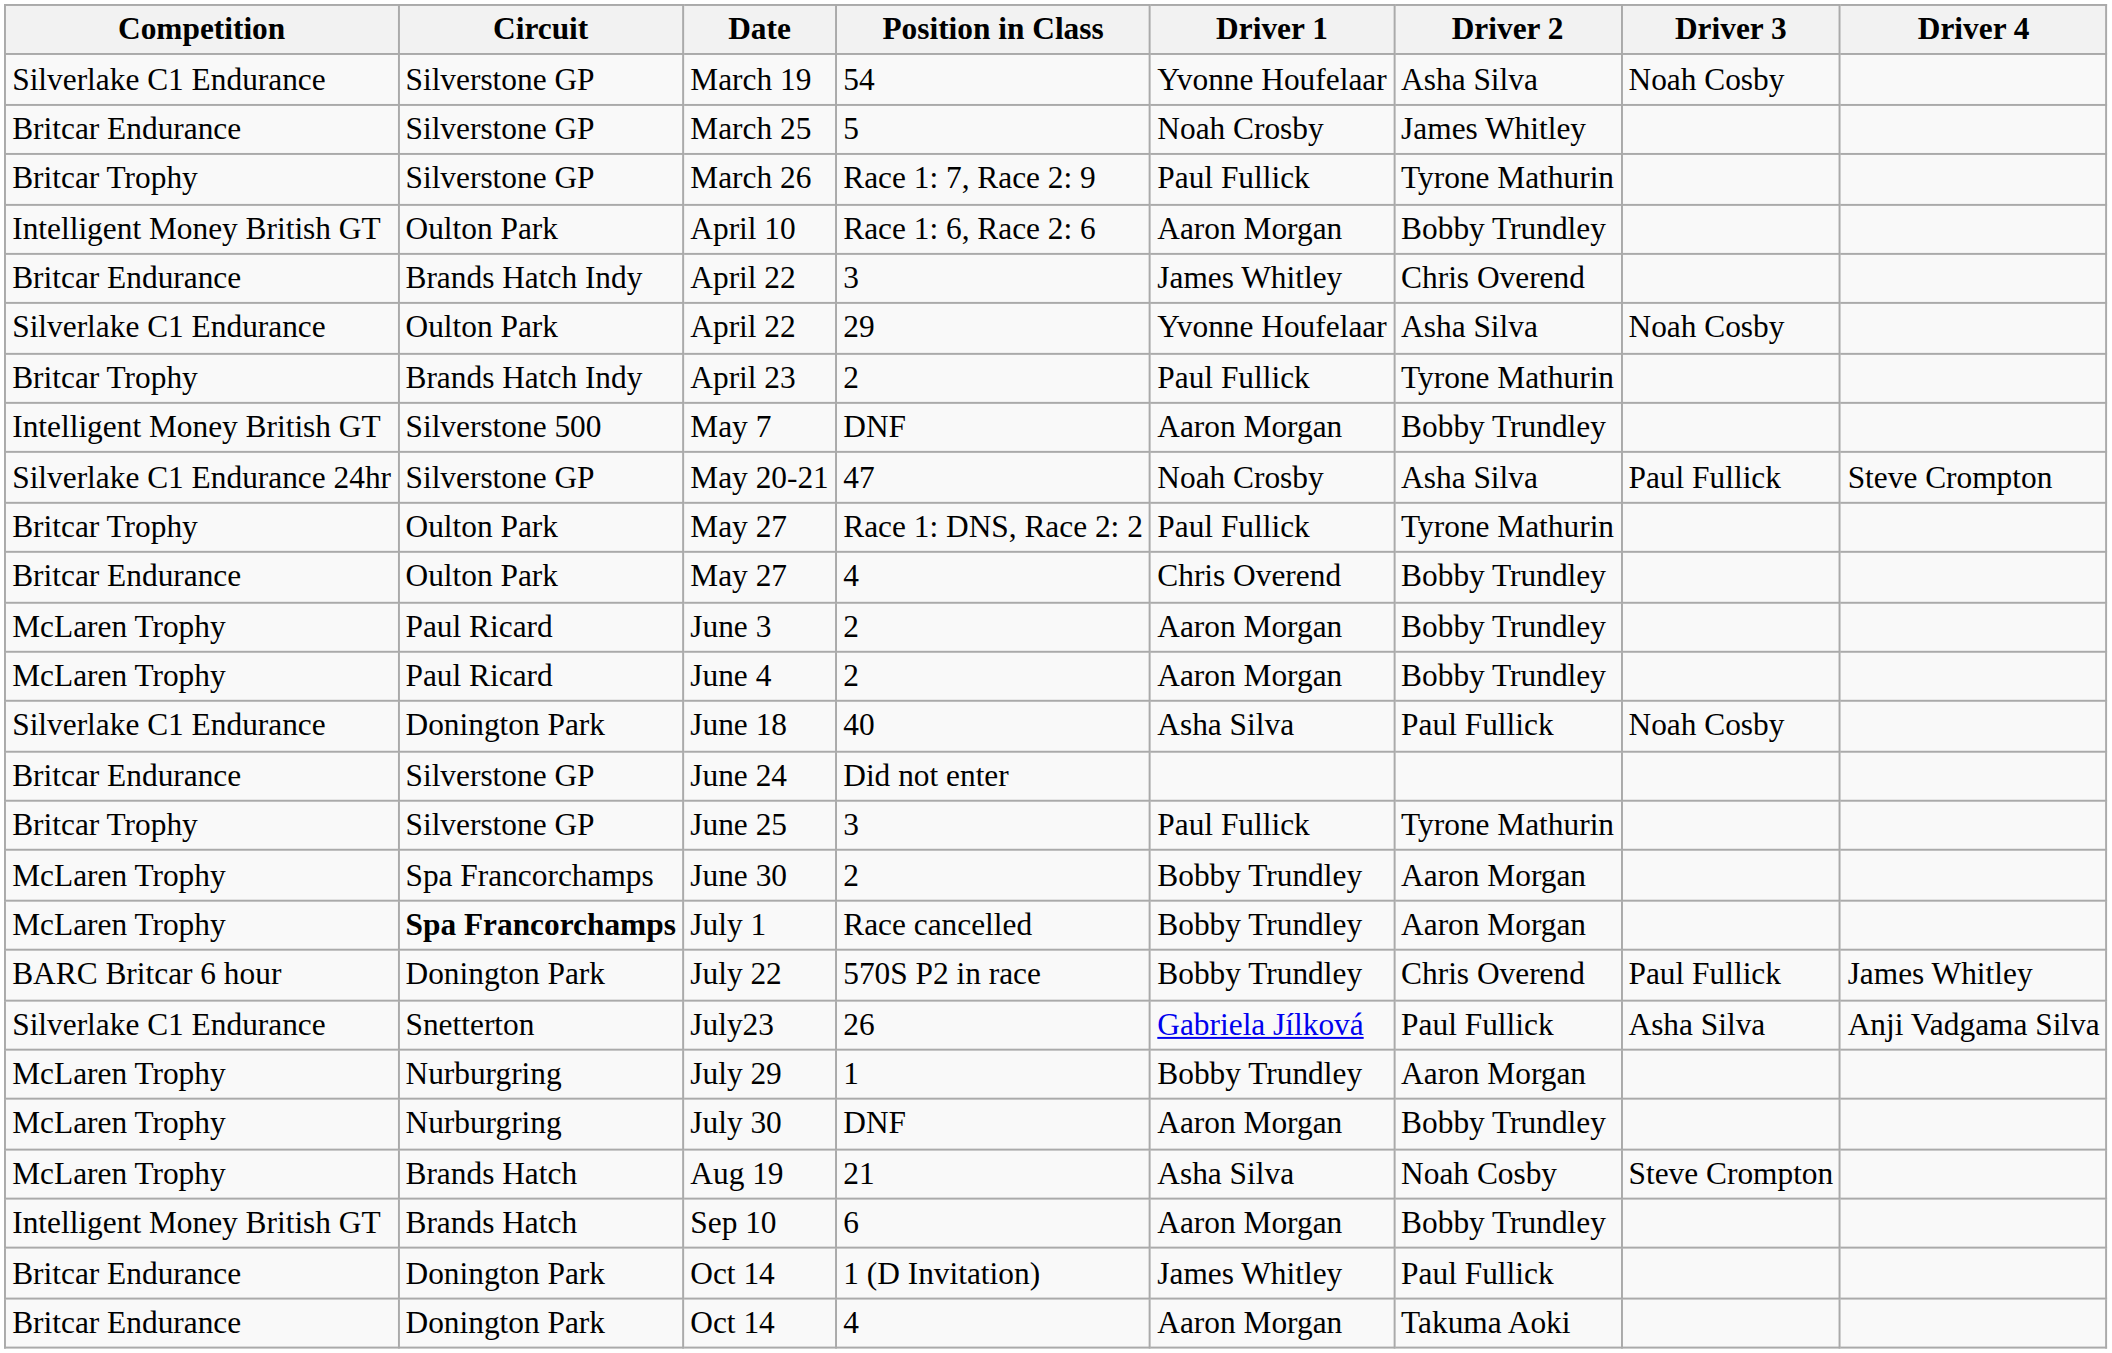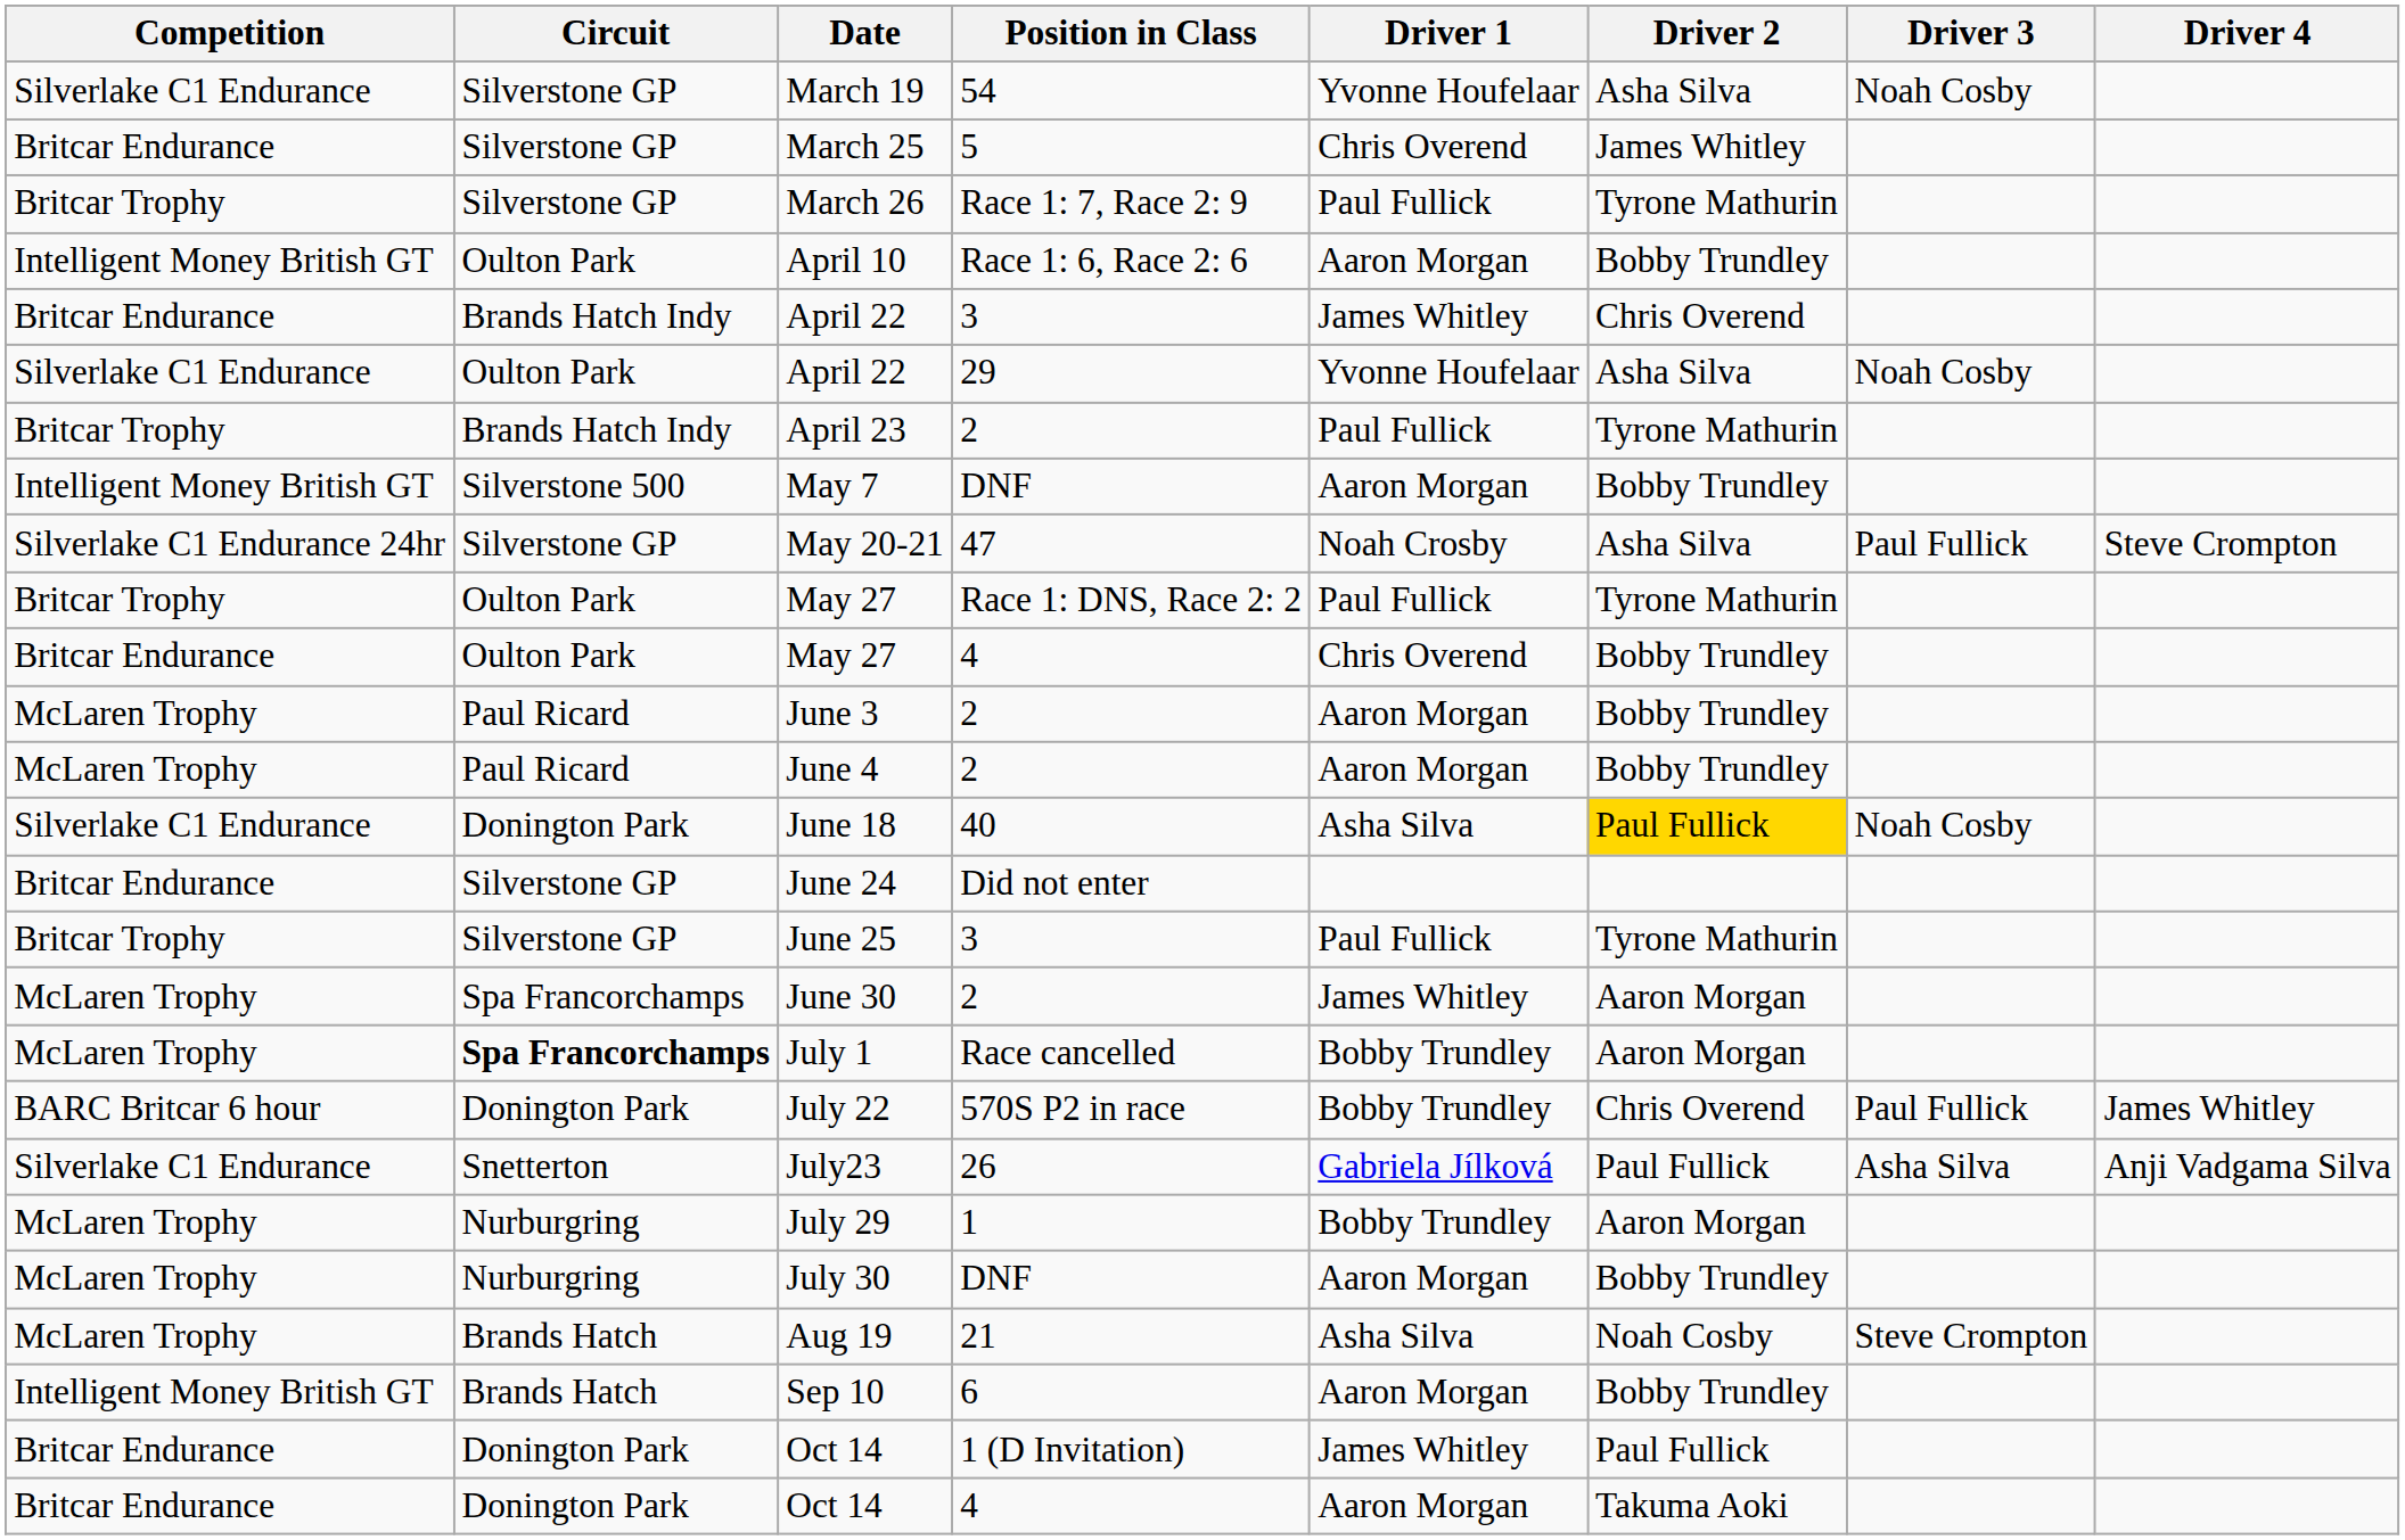 <table class="wikitable">
 <tr>
 <th>Competition</th>
 <th>Circuit</th>
 <th>Date</th>
 <th>Position in Class</th>
 <th>Driver 1</th>
 <th>Driver 2</th>
 <th>Driver 3</th>
 <th>Driver 4</th>
 </tr>
 <tr>
 <td>Silverlake C1 Endurance</td>
 <td>Silverstone GP</td>
 <td>March 19</td>
 <td>54</td>
 <td>Yvonne Houfelaar</td>
 <td>Asha Silva</td>
 <td>Noah Cosby</td>
 <td></td>
 </tr>
 <tr>
 <td>Britcar Endurance</td>
 <td>Silverstone GP</td>
 <td>March 25</td>
 <td>5</td>
-<td>Noah Crosby</td>
+<td>Chris Overend</td>
 <td>James Whitley</td>
 <td></td>
 <td></td>
 </tr>
 <tr>
 <td>Britcar Trophy</td>
 <td>Silverstone GP</td>
 <td>March 26</td>
 <td>Race 1: 7, Race 2: 9</td>
 <td>Paul Fullick</td>
 <td>Tyrone Mathurin</td>
 <td></td>
 <td></td>
 </tr>
 <tr>
 <td>Intelligent Money British GT</td>
 <td>Oulton Park</td>
 <td>April 10</td>
 <td>Race 1: 6, Race 2: 6</td>
 <td>Aaron Morgan</td>
 <td>Bobby Trundley</td>
 <td></td>
 <td></td>
 </tr>
 <tr>
 <td>Britcar Endurance</td>
 <td>Brands Hatch Indy</td>
 <td>April 22</td>
 <td>3</td>
 <td>James Whitley</td>
 <td>Chris Overend</td>
 <td></td>
 <td></td>
 </tr>
 <tr>
 <td>Silverlake C1 Endurance</td>
 <td>Oulton Park</td>
 <td>April 22</td>
 <td>29</td>
 <td>Yvonne Houfelaar</td>
 <td>Asha Silva</td>
 <td>Noah Cosby</td>
 <td></td>
 </tr>
 <tr>
 <td>Britcar Trophy</td>
 <td>Brands Hatch Indy</td>
 <td>April 23</td>
 <td>2</td>
 <td>Paul Fullick</td>
 <td>Tyrone Mathurin</td>
 <td></td>
 <td></td>
 </tr>
 <tr>
 <td>Intelligent Money British GT</td>
 <td>Silverstone 500</td>
 <td>May 7</td>
 <td>DNF</td>
 <td>Aaron Morgan</td>
 <td>Bobby Trundley</td>
 <td></td>
 <td></td>
 </tr>
 <tr>
 <td>Silverlake C1 Endurance 24hr</td>
 <td>Silverstone GP</td>
 <td>May 20-21</td>
 <td>47</td>
 <td>Noah Crosby</td>
 <td>Asha Silva</td>
 <td>Paul Fullick</td>
 <td>Steve Crompton</td>
 </tr>
 <tr>
 <td>Britcar Trophy</td>
 <td>Oulton Park</td>
 <td>May 27</td>
 <td>Race 1: DNS, Race 2: 2</td>
 <td>Paul Fullick</td>
 <td>Tyrone Mathurin</td>
 <td></td>
 <td></td>
 </tr>
 <tr>
 <td>Britcar Endurance</td>
 <td>Oulton Park</td>
 <td>May 27</td>
 <td>4</td>
 <td>Chris Overend</td>
 <td>Bobby Trundley</td>
 <td></td>
 <td></td>
 </tr>
 <tr>
 <td>McLaren Trophy</td>
 <td>Paul Ricard</td>
 <td>June 3</td>
 <td>2</td>
 <td>Aaron Morgan</td>
 <td>Bobby Trundley</td>
 <td></td>
 <td></td>
 </tr>
 <tr>
 <td>McLaren Trophy</td>
 <td>Paul Ricard</td>
 <td>June 4</td>
 <td>2</td>
 <td>Aaron Morgan</td>
 <td>Bobby Trundley</td>
 <td></td>
 <td></td>
 </tr>
 <tr>
 <td>Silverlake C1 Endurance</td>
 <td>Donington Park</td>
 <td>June 18</td>
 <td>40</td>
 <td>Asha Silva</td>
-<td>Paul Fullick</td>
+<td style="background: gold;">Paul Fullick</td>
 <td>Noah Cosby</td>
 <td></td>
 </tr>
 <tr>
 <td>Britcar Endurance</td>
 <td>Silverstone GP</td>
 <td>June 24</td>
 <td>Did not enter</td>
 <td></td>
 <td></td>
 <td></td>
 <td></td>
 </tr>
 <tr>
 <td>Britcar Trophy</td>
 <td>Silverstone GP</td>
 <td>June 25</td>
 <td>3</td>
 <td>Paul Fullick</td>
 <td>Tyrone Mathurin</td>
 <td></td>
 <td></td>
 </tr>
 <tr>
 <td>McLaren Trophy</td>
 <td>Spa Francorchamps</td>
 <td>June 30</td>
 <td>2</td>
-<td>Bobby Trundley</td>
+<td>James Whitley</td>
 <td>Aaron Morgan</td>
 <td></td>
 <td></td>
 </tr>
 <tr>
 <td>McLaren Trophy</td>
 <td><strong>Spa Francorchamps</strong></td>
 <td>July 1</td>
 <td>Race cancelled</td>
 <td>Bobby Trundley</td>
 <td>Aaron Morgan</td>
 <td></td>
 <td></td>
 </tr>
 <tr>
 <td>BARC Britcar 6 hour</td>
 <td>Donington Park</td>
 <td>July 22</td>
 <td>570S P2 in race</td>
 <td>Bobby Trundley</td>
 <td>Chris Overend</td>
 <td>Paul Fullick</td>
 <td>James Whitley</td>
 </tr>
 <tr>
 <td>Silverlake C1 Endurance</td>
 <td>Snetterton</td>
 <td>July23</td>
 <td>26</td>
 <td><a href='#'>Gabriela Jílková</a></td>
 <td>Paul Fullick</td>
 <td>Asha Silva</td>
 <td>Anji Vadgama Silva</td>
 </tr>
 <tr>
 <td>McLaren Trophy</td>
 <td>Nurburgring</td>
 <td>July 29</td>
 <td>1</td>
 <td>Bobby Trundley</td>
 <td>Aaron Morgan</td>
 <td></td>
 <td></td>
 </tr>
 <tr>
 <td>McLaren Trophy</td>
 <td>Nurburgring</td>
 <td>July 30</td>
 <td>DNF</td>
 <td>Aaron Morgan</td>
 <td>Bobby Trundley</td>
 <td></td>
 <td></td>
 </tr>
 <tr>
 <td>McLaren Trophy</td>
 <td>Brands Hatch</td>
 <td>Aug 19</td>
 <td>21</td>
 <td>Asha Silva</td>
 <td>Noah Cosby</td>
 <td>Steve Crompton</td>
 <td></td>
 </tr>
 <tr>
 <td>Intelligent Money British GT</td>
 <td>Brands Hatch</td>
 <td>Sep 10</td>
 <td>6</td>
 <td>Aaron Morgan</td>
 <td>Bobby Trundley</td>
 <td></td>
 <td></td>
 </tr>
 <tr>
 <td>Britcar Endurance</td>
 <td>Donington Park</td>
 <td>Oct 14</td>
 <td>1 (D Invitation)</td>
 <td>James Whitley</td>
 <td>Paul Fullick</td>
 <td></td>
 <td></td>
 </tr>
 <tr>
 <td>Britcar Endurance</td>
 <td>Donington Park</td>
 <td>Oct 14</td>
 <td>4</td>
 <td>Aaron Morgan</td>
 <td>Takuma Aoki</td>
 <td></td>
 <td></td>
 </tr>
 </table>
